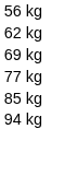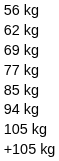 <table>
 <tr>
 <td>56 kg</td>
 <td></td>
 <td></td>
 <td></td>
 </tr>
 <tr>
 <td>62 kg</td>
 <td></td>
 <td></td>
 <td></td>
 </tr>
 <tr>
 <td>69 kg</td>
 <td></td>
 <td></td>
 <td></td>
 </tr>
 <tr>
 <td>77 kg</td>
 <td></td>
 <td></td>
 <td></td>
 </tr>
 <tr>
 <td>85 kg</td>
 <td></td>
 <td></td>
 <td></td>
 </tr>
 <tr>
 <td>94 kg</td>
 <td></td>
 <td></td>
 <td></td>
 </tr>
+<tr>
+<td>105 kg</td>
+<td></td>
+<td></td>
+<td></td>
+</tr>
+<tr>
+<td>+105 kg</td>
+<td></td>
+<td></td>
+<td></td>
+</tr>
 </table>
